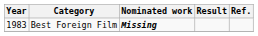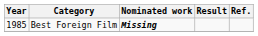 <table class="wikitable sortable">
 <tr>
 <th>Year</th>
 <th>Category</th>
 <th>Nominated work</th>
 <th>Result</th>
 <th>Ref.</th>
 </tr>
 <tr>
-<td>1983</td>
+<td>1985</td>
 <td>Best Foreign Film</td>
 <td><strong><em>Missing</em></strong></td>
 <td></td>
 <td></td>
 </tr>
 <tr>
 </tr>
 </table>
